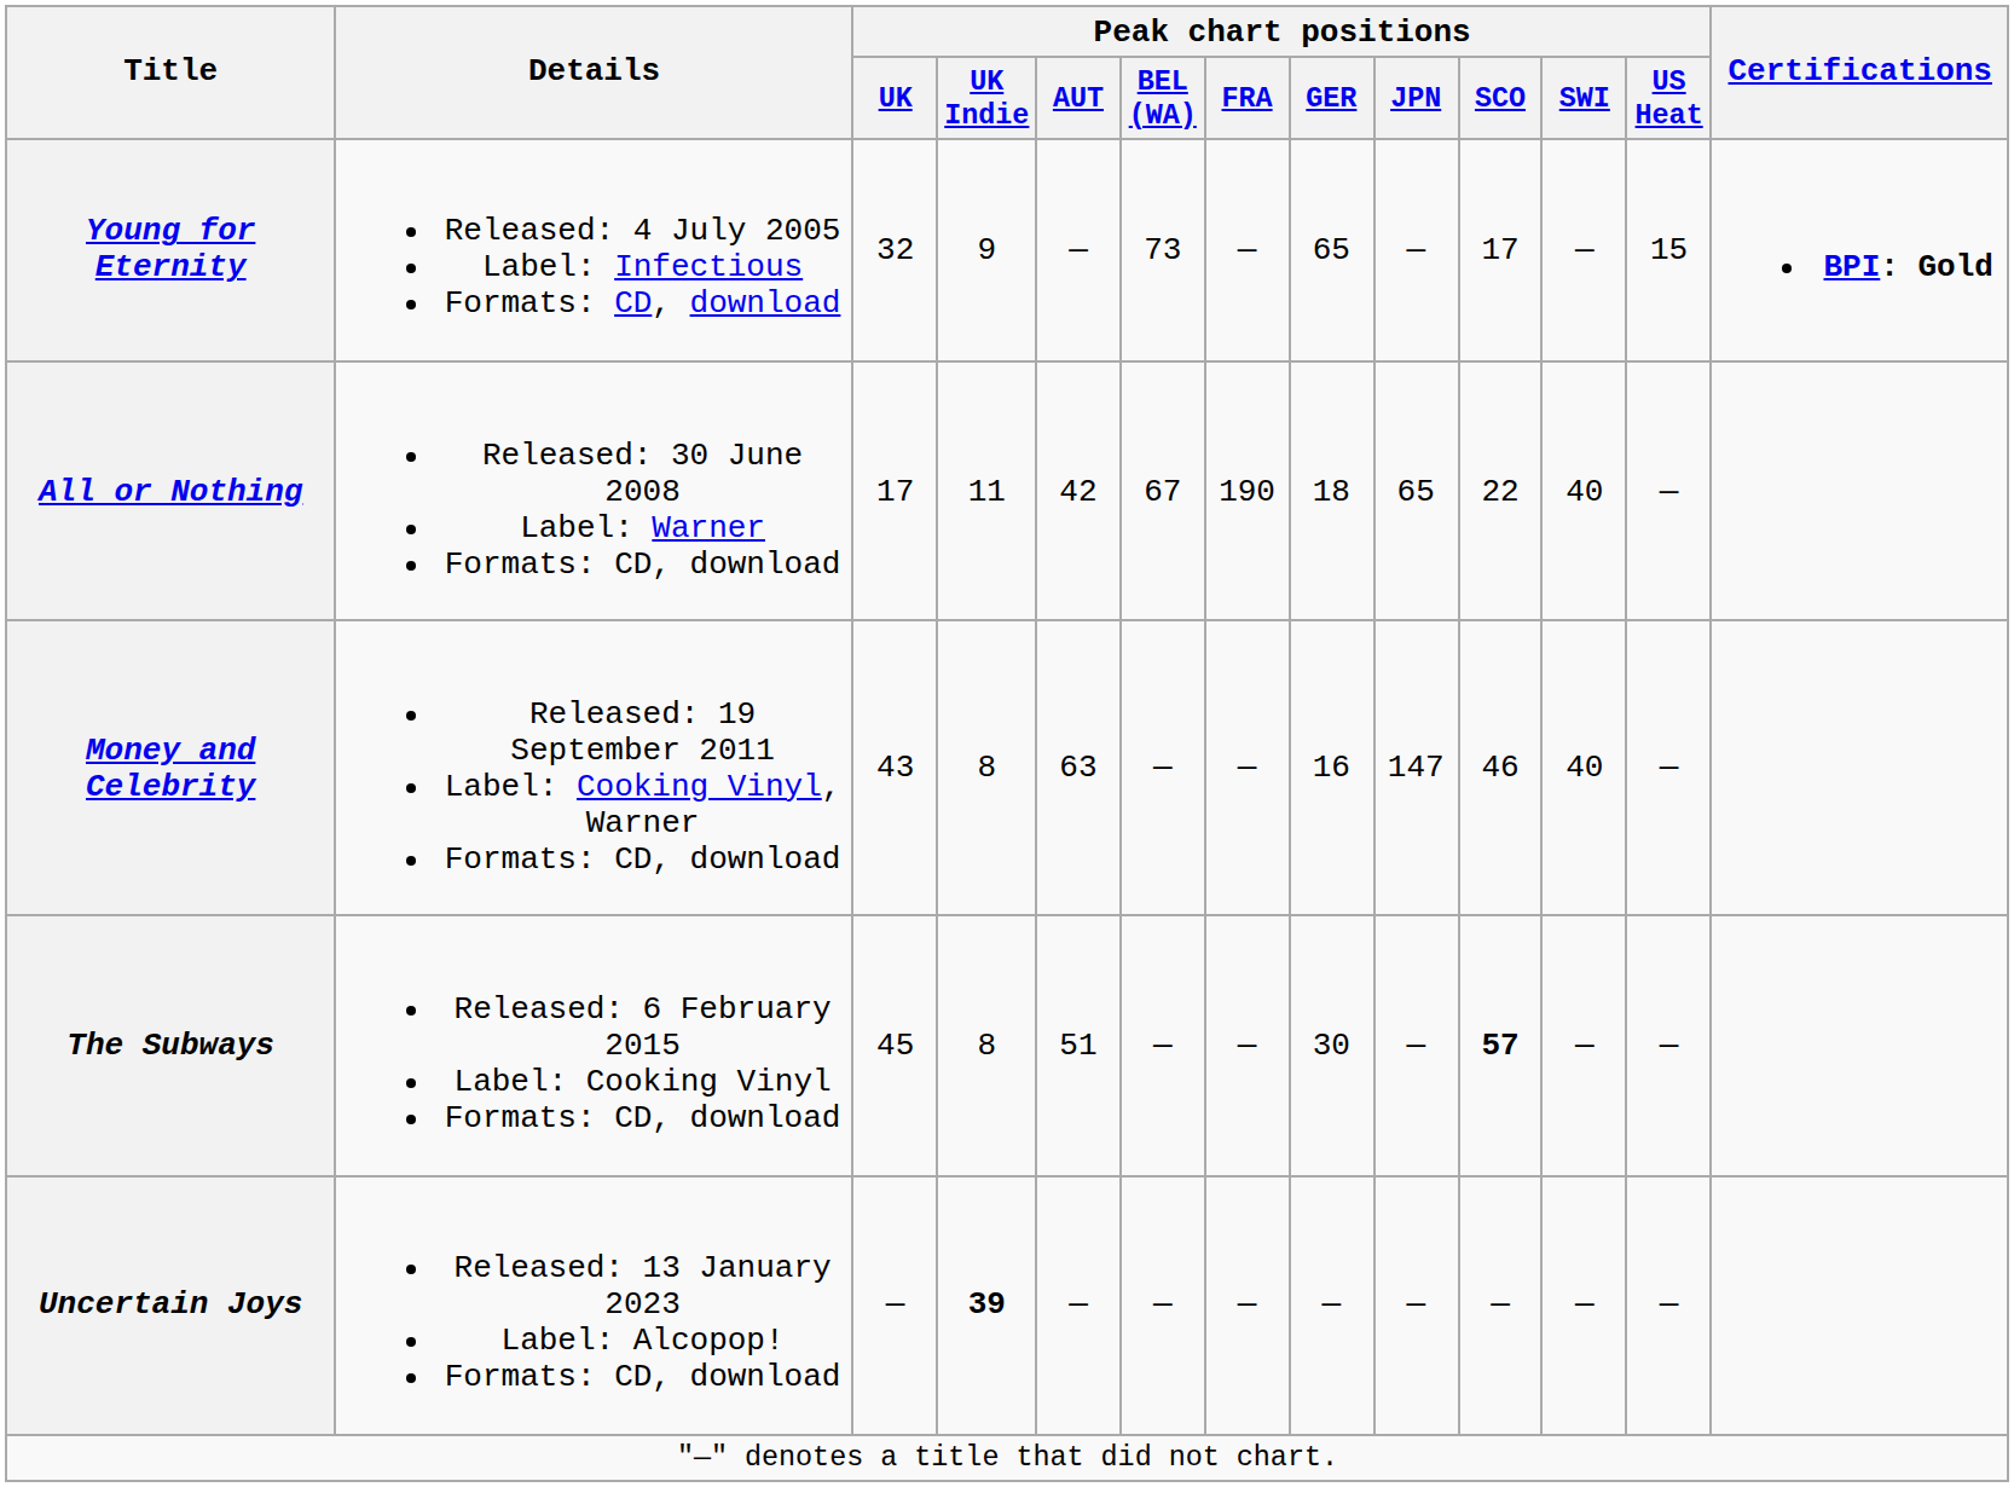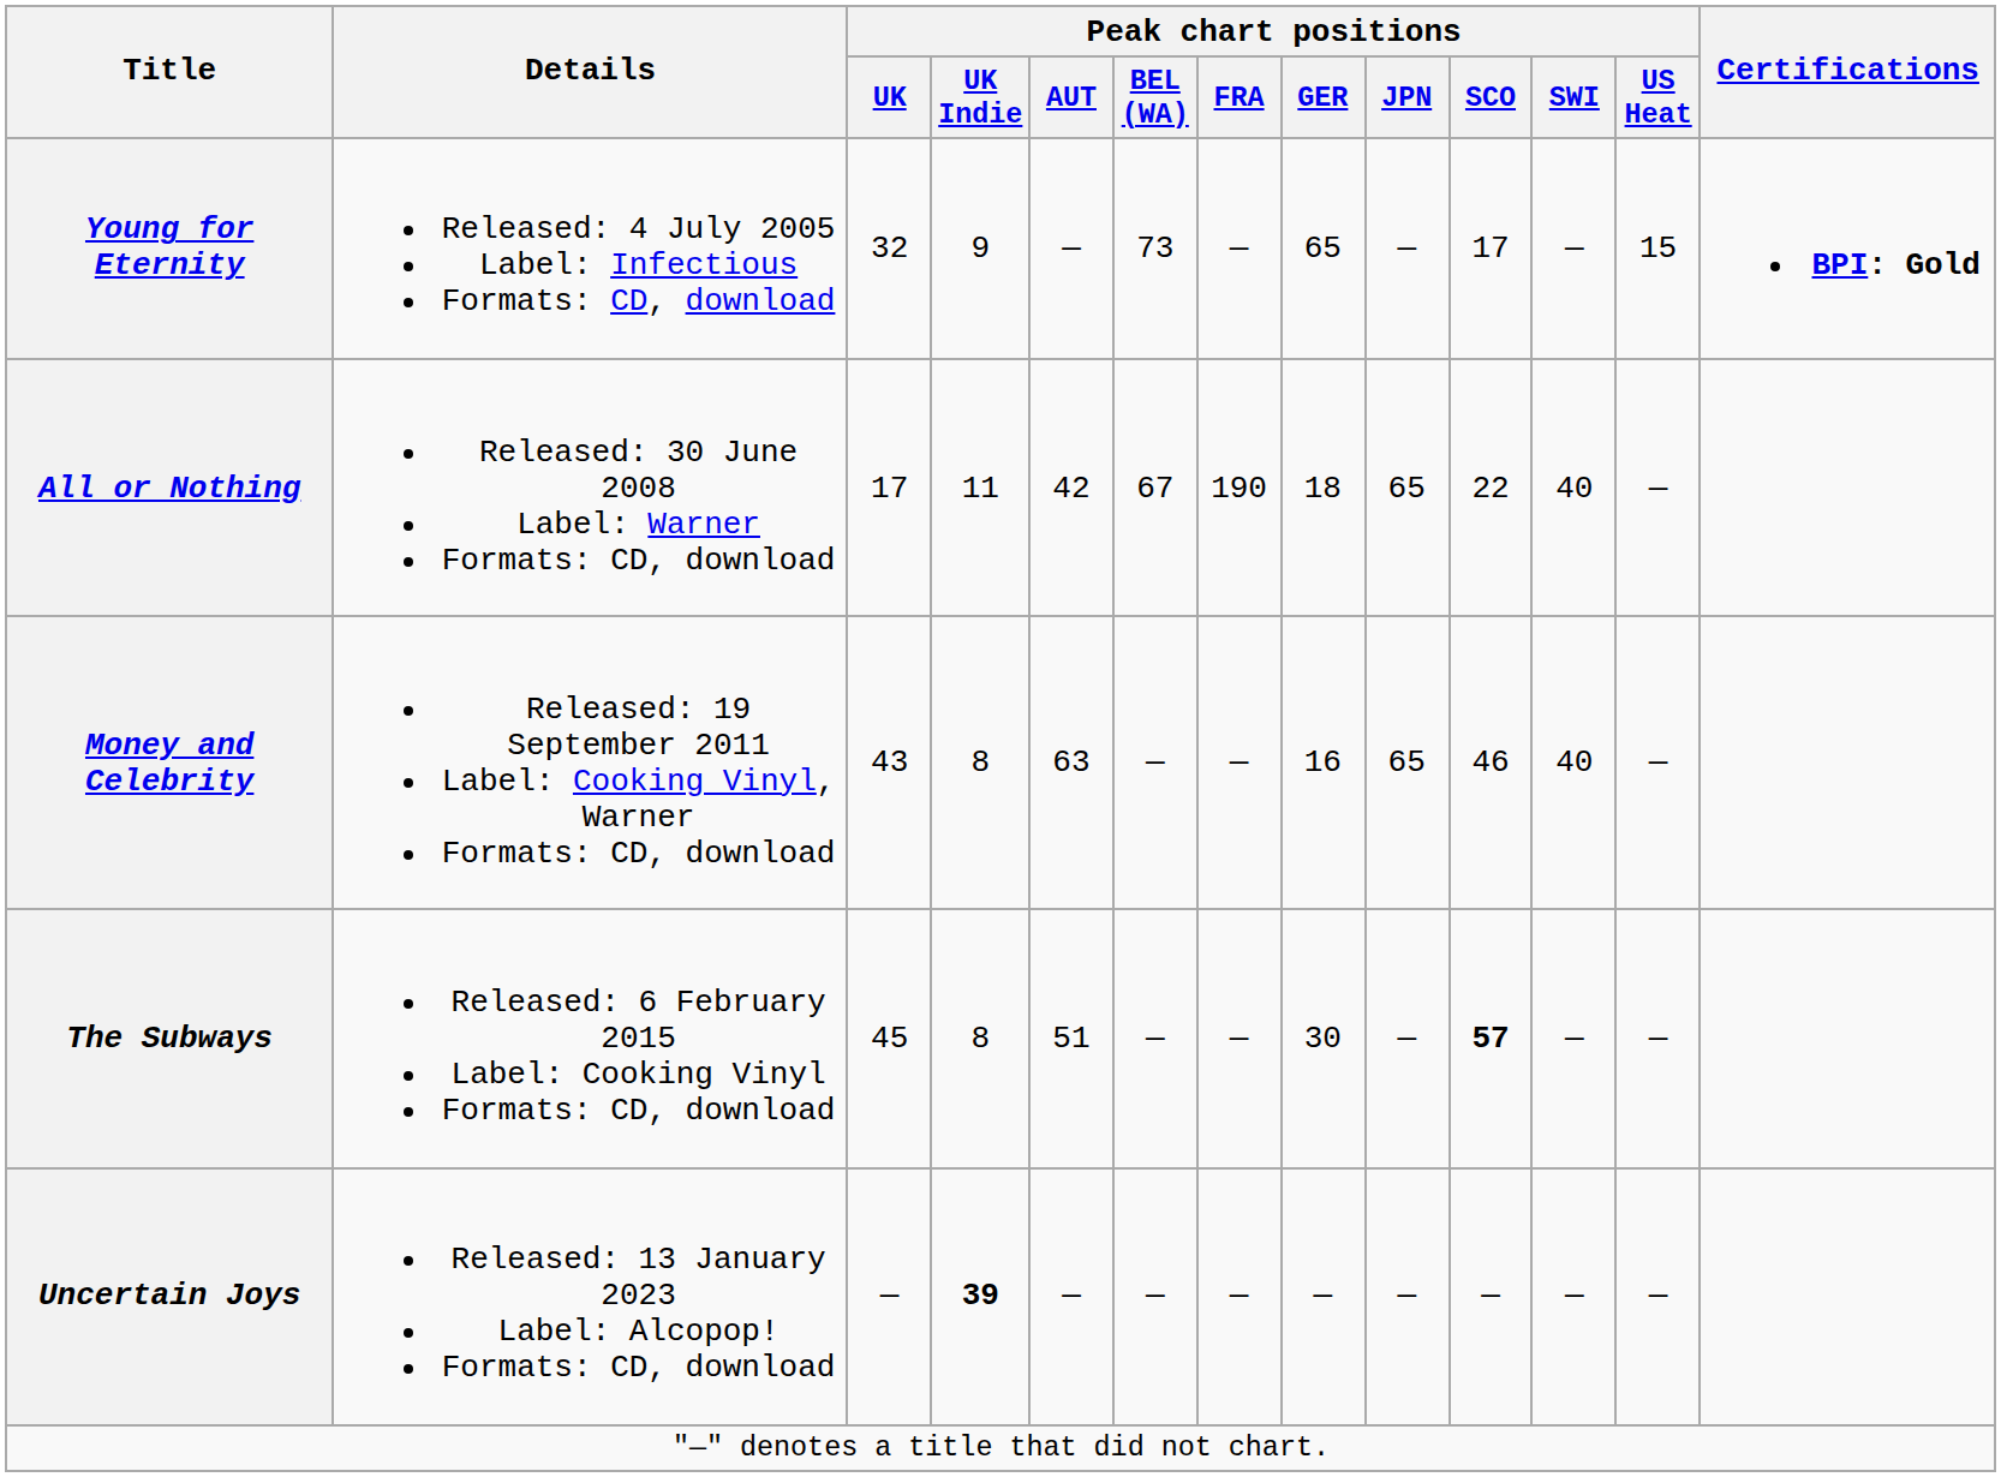 <table class="wikitable plainrowheaders" style="text-align:center;">
 <tr>
 <th scope="col" rowspan="2" style="width:10em;">Title</th>
 <th scope="col" rowspan="2" style="width:16em;">Details</th>
 <th scope="col" colspan="10">Peak chart positions</th>
 <th scope="col" rowspan="2" style="width:9em;"><a href='#'>Certifications</a></th>
 </tr>
 <tr>
 <th scope="col" style="width:2.5em;font-size:90%;"><a href='#'>UK</a><br></th>
 <th scope="col" style="width:2.5em;font-size:90%;"><a href='#'>UK<br>Indie</a><br></th>
 <th scope="col" style="width:2.5em;font-size:90%;"><a href='#'>AUT</a><br></th>
 <th scope="col" style="width:2.5em;font-size:90%;"><a href='#'>BEL<br>(WA)</a><br></th>
 <th scope="col" style="width:2.5em;font-size:90%;"><a href='#'>FRA</a><br></th>
 <th scope="col" style="width:2.5em;font-size:90%;"><a href='#'>GER</a><br></th>
 <th scope="col" style="width:2.5em;font-size:90%;"><a href='#'>JPN</a><br></th>
 <th scope="col" style="width:2.5em;font-size:90%;"><a href='#'>SCO</a><br></th>
 <th scope="col" style="width:2.5em;font-size:90%;"><a href='#'>SWI</a> <br></th>
 <th scope="col" style="width:2.5em;font-size:90%;"><a href='#'>US<br>Heat</a><br></th>
 </tr>
 <tr>
 <th scope="row"><em><a href='#'>Young for Eternity</a></em></th>
 <td><br><ul><li>Released: 4 July 2005</li><li>Label: <a href='#'>Infectious</a></li><li>Formats: <a href='#'>CD</a>, <a href='#'>download</a></li></ul></td>
 <td>32</td>
 <td>9</td>
 <td>—</td>
 <td>73</td>
 <td>—</td>
 <td>65</td>
 <td>—</td>
 <td>17</td>
 <td>—</td>
 <td>15</td>
 <td><strong><br><ul><li><a href='#'>BPI</a>: Gold</li></ul></strong></td>
 </tr>
 <tr>
 <th scope="row"><em><a href='#'>All or Nothing</a></em></th>
 <td><br><ul><li>Released: 30 June 2008</li><li>Label: <a href='#'>Warner</a></li><li>Formats: CD, download</li></ul></td>
 <td>17</td>
 <td>11</td>
 <td>42</td>
 <td>67</td>
 <td>190</td>
 <td>18</td>
 <td>65</td>
 <td>22</td>
 <td>40</td>
 <td>—</td>
 <td></td>
 </tr>
 <tr>
 <th scope="row"><em><a href='#'>Money and Celebrity</a></em></th>
 <td><br><ul><li>Released: 19 September 2011</li><li>Label: <a href='#'>Cooking Vinyl</a>, Warner</li><li>Formats: CD, download</li></ul></td>
 <td>43</td>
 <td>8</td>
 <td>63</td>
 <td>—</td>
 <td>—</td>
 <td>16</td>
-<td>147</td>
+<td>65</td>
 <td>46</td>
 <td>40</td>
 <td>—</td>
 <td></td>
 </tr>
 <tr>
 <th scope="row"><em>The Subways</em></th>
 <td><br><ul><li>Released: 6 February 2015</li><li>Label: Cooking Vinyl</li><li>Formats: CD, download</li></ul></td>
 <td>45</td>
 <td>8</td>
 <td>51</td>
 <td>—</td>
 <td>—</td>
 <td>30</td>
 <td>—</td>
 <td><strong>57</strong></td>
 <td>—</td>
 <td>—</td>
 <td></td>
 </tr>
 <tr>
 <th scope="row"><em>Uncertain Joys</em></th>
 <td><br><ul><li>Released: 13 January 2023</li><li>Label: Alcopop!</li><li>Formats: CD, download</li></ul></td>
 <td>—</td>
 <td><strong>39</strong></td>
 <td>—</td>
 <td>—</td>
 <td>—</td>
 <td>—</td>
 <td>—</td>
 <td>—</td>
 <td>—</td>
 <td>—</td>
 <td></td>
 </tr>
 <tr>
 <td colspan="13" style="font-size:90%">"—" denotes a title that did not chart.</td>
 </tr>
 </table>
